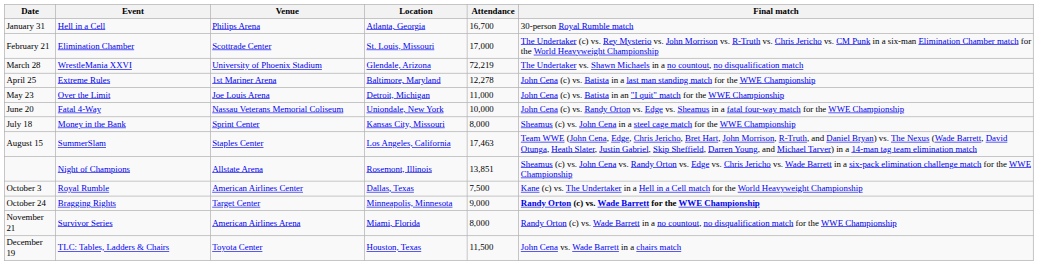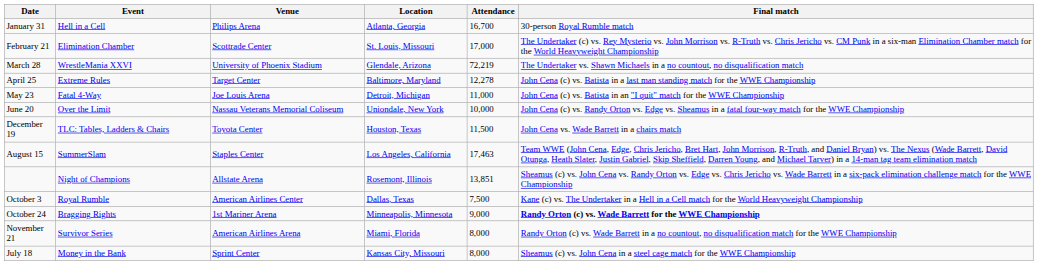 <table id="Past_events_2010" class="sortable wikitable succession-box" style="font-size:85%; width:100%">
 <tr>
 <th scope="col" style="width:5%;">Date</th>
 <th scope="col" style="width:15%;">Event</th>
 <th scope="col" style="width:15%;">Venue</th>
 <th scope="col" style="width:10%;">Location</th>
 <th scope="col" style="width:5%;">Attendance</th>
 <th scope="col" style="width:50%;">Final match</th>
 </tr>
 <tr>
 <td>January 31</td>
 <td><a href='#'>Hell in a Cell</a></td>
 <td><a href='#'>Philips Arena</a></td>
 <td><a href='#'>Atlanta, Georgia</a></td>
 <td>16,700</td>
 <td>30-person <a href='#'>Royal Rumble match</a></td>
 </tr>
 <tr>
 <td>February 21</td>
 <td><a href='#'>Elimination Chamber</a></td>
 <td><a href='#'>Scottrade Center</a></td>
 <td><a href='#'>St. Louis, Missouri</a></td>
 <td>17,000</td>
 <td><a href='#'>The Undertaker</a> (c) vs. <a href='#'>Rey Mysterio</a> vs. <a href='#'>John Morrison</a> vs. <a href='#'>R-Truth</a> vs. <a href='#'>Chris Jericho</a> vs. <a href='#'>CM Punk</a> in a six-man <a href='#'>Elimination Chamber match</a> for the <a href='#'>World Heavyweight Championship</a></td>
 </tr>
 <tr>
 <td>March 28</td>
 <td><a href='#'>WrestleMania XXVI</a></td>
 <td><a href='#'>University of Phoenix Stadium</a></td>
 <td><a href='#'>Glendale, Arizona</a></td>
 <td>72,219</td>
 <td><a href='#'>The Undertaker</a> vs. <a href='#'>Shawn Michaels</a> in a <a href='#'>no countout</a>, <a href='#'>no disqualification match</a></td>
 </tr>
 <tr>
 <td>April 25</td>
 <td><a href='#'>Extreme Rules</a></td>
-<td><a href='#'>1st Mariner Arena</a></td>
+<td><a href='#'>Target Center</a></td>
 <td><a href='#'>Baltimore, Maryland</a></td>
 <td>12,278</td>
 <td><a href='#'>John Cena</a> (c) vs. <a href='#'>Batista</a> in a <a href='#'>last man standing match</a> for the <a href='#'>WWE Championship</a></td>
 </tr>
 <tr>
 <td>May 23</td>
-<td><a href='#'>Over the Limit</a></td>
+<td><a href='#'>Fatal 4-Way</a></td>
 <td><a href='#'>Joe Louis Arena</a></td>
 <td><a href='#'>Detroit, Michigan</a></td>
 <td>11,000</td>
 <td><a href='#'>John Cena</a> (c) vs. <a href='#'>Batista</a> in an <a href='#'>"I quit" match</a> for the <a href='#'>WWE Championship</a></td>
 </tr>
 <tr>
 <td>June 20</td>
-<td><a href='#'>Fatal 4-Way</a></td>
+<td><a href='#'>Over the Limit</a></td>
 <td><a href='#'>Nassau Veterans Memorial Coliseum</a></td>
 <td><a href='#'>Uniondale, New York</a></td>
 <td>10,000</td>
 <td><a href='#'>John Cena</a> (c) vs. <a href='#'>Randy Orton</a> vs. <a href='#'>Edge</a> vs. <a href='#'>Sheamus</a> in a <a href='#'>fatal four-way match</a> for the <a href='#'>WWE Championship</a></td>
 </tr>
 <tr>
-<td>July 18</td>
-<td><a href='#'>Money in the Bank</a></td>
-<td><a href='#'>Sprint Center</a></td>
-<td><a href='#'>Kansas City, Missouri</a></td>
-<td>8,000</td>
-<td><a href='#'>Sheamus</a> (c) vs. <a href='#'>John Cena</a> in a <a href='#'>steel cage match</a> for the <a href='#'>WWE Championship</a></td>
+<td>December 19</td>
+<td><a href='#'>TLC: Tables, Ladders & Chairs</a></td>
+<td><a href='#'>Toyota Center</a></td>
+<td><a href='#'>Houston, Texas</a></td>
+<td>11,500</td>
+<td><a href='#'>John Cena</a> vs. <a href='#'>Wade Barrett</a> in a <a href='#'>chairs match</a></td>
 </tr>
 <tr>
 <td>August 15</td>
 <td><a href='#'>SummerSlam</a></td>
 <td><a href='#'>Staples Center</a></td>
 <td><a href='#'>Los Angeles, California</a></td>
 <td>17,463</td>
 <td><a href='#'>Team WWE</a> (<a href='#'>John Cena</a>, <a href='#'>Edge</a>, <a href='#'>Chris Jericho</a>, <a href='#'>Bret Hart</a>, <a href='#'>John Morrison</a>, <a href='#'>R-Truth</a>, and <a href='#'>Daniel Bryan</a>) vs. <a href='#'>The Nexus</a> (<a href='#'>Wade Barrett</a>, <a href='#'>David Otunga</a>, <a href='#'>Heath Slater</a>, <a href='#'>Justin Gabriel</a>, <a href='#'>Skip Sheffield</a>, <a href='#'>Darren Young</a>, and <a href='#'>Michael Tarver</a>) in a <a href='#'>14-man tag team elimination match</a></td>
 </tr>
 <tr>
 <td></td>
 <td><a href='#'>Night of Champions</a></td>
 <td><a href='#'>Allstate Arena</a></td>
 <td><a href='#'>Rosemont, Illinois</a></td>
 <td>13,851</td>
 <td><a href='#'>Sheamus</a> (c) vs. <a href='#'>John Cena</a> vs. <a href='#'>Randy Orton</a> vs. <a href='#'>Edge</a> vs. <a href='#'>Chris Jericho</a> vs. <a href='#'>Wade Barrett</a> in a <a href='#'>six-pack elimination challenge match</a> for the <a href='#'>WWE Championship</a></td>
 </tr>
 <tr>
 <td>October 3</td>
 <td><a href='#'>Royal Rumble</a></td>
 <td><a href='#'>American Airlines Center</a></td>
 <td><a href='#'>Dallas, Texas</a></td>
 <td>7,500</td>
 <td><a href='#'>Kane</a> (c) vs. <a href='#'>The Undertaker</a> in a <a href='#'>Hell in a Cell match</a> for the <a href='#'>World Heavyweight Championship</a></td>
 </tr>
 <tr>
 <td>October 24</td>
 <td><a href='#'>Bragging Rights</a></td>
-<td><a href='#'>Target Center</a></td>
+<td><a href='#'>1st Mariner Arena</a></td>
 <td><a href='#'>Minneapolis, Minnesota</a></td>
 <td>9,000</td>
 <td><strong><a href='#'>Randy Orton</a> (c) vs. <a href='#'>Wade Barrett</a> for the <a href='#'>WWE Championship</a></strong></td>
 </tr>
 <tr>
 <td>November 21</td>
 <td><a href='#'>Survivor Series</a></td>
 <td><a href='#'>American Airlines Arena</a></td>
 <td><a href='#'>Miami, Florida</a></td>
 <td>8,000</td>
 <td><a href='#'>Randy Orton</a> (c) vs. <a href='#'>Wade Barrett</a> in a <a href='#'>no countout</a>, <a href='#'>no disqualification match</a> for the <a href='#'>WWE Championship</a></td>
 </tr>
 <tr>
-<td>December 19</td>
-<td><a href='#'>TLC: Tables, Ladders & Chairs</a></td>
-<td><a href='#'>Toyota Center</a></td>
-<td><a href='#'>Houston, Texas</a></td>
-<td>11,500</td>
-<td><a href='#'>John Cena</a> vs. <a href='#'>Wade Barrett</a> in a <a href='#'>chairs match</a></td>
+<td>July 18</td>
+<td><a href='#'>Money in the Bank</a></td>
+<td><a href='#'>Sprint Center</a></td>
+<td><a href='#'>Kansas City, Missouri</a></td>
+<td>8,000</td>
+<td><a href='#'>Sheamus</a> (c) vs. <a href='#'>John Cena</a> in a <a href='#'>steel cage match</a> for the <a href='#'>WWE Championship</a></td>
 </tr>
 </table>
